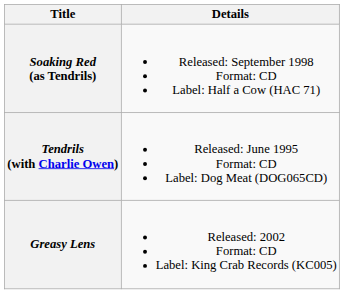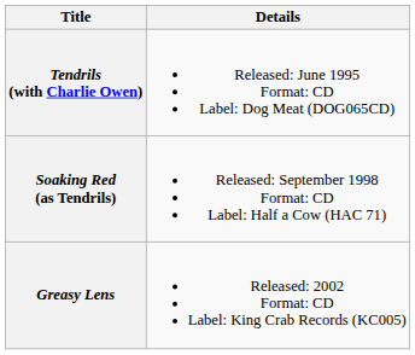 <table class="wikitable plainrowheaders" style="text-align:center;" border="1">
 <tr>
 <th>Title</th>
 <th>Details</th>
 </tr>
 <tr>
+<th scope="row"><em>Tendrils</em> <br> (with <a href='#'>Charlie Owen</a>)</th>
+<td><br><ul><li>Released: June 1995</li><li>Format: CD</li><li>Label: Dog Meat (DOG065CD)</li></ul></td>
+</tr>
+<tr>
 <th scope="row"><em>Soaking Red</em> <br> (as Tendrils)</th>
 <td><br><ul><li>Released: September 1998</li><li>Format: CD</li><li>Label: Half a Cow (HAC 71)</li></ul></td>
-</tr>
-<tr>
-<th scope="row"><em>Tendrils</em> <br> (with <a href='#'>Charlie Owen</a>)</th>
-<td><br><ul><li>Released: June 1995</li><li>Format: CD</li><li>Label: Dog Meat (DOG065CD)</li></ul></td>
 </tr>
 <tr>
 <th scope="row"><em>Greasy Lens</em></th>
 <td><br><ul><li>Released: 2002</li><li>Format: CD</li><li>Label: King Crab Records (KC005)</li></ul></td>
 </tr>
 </table>
